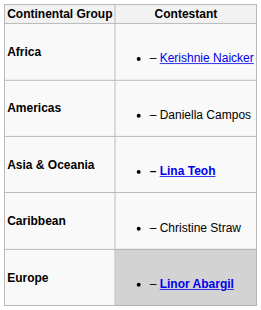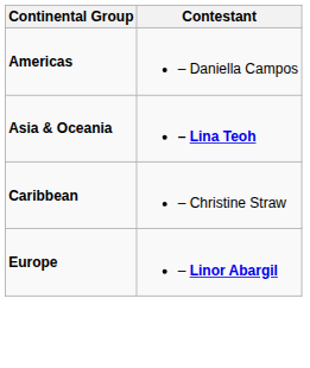 <table class="wikitable sortable" style="font-size:95%;">
 <tr>
 <th>Continental Group</th>
 <th>Contestant</th>
-</tr>
-<tr>
-<td><strong>Africa</strong></td>
-<td><br><ul><li> – <a href='#'>Kerishnie Naicker</a></li></ul></td>
 </tr>
 <tr>
 <td><strong>Americas</strong></td>
 <td><br><ul><li> – Daniella Campos</li></ul></td>
 </tr>
 <tr>
 <td><strong>Asia & Oceania</strong></td>
 <td><strong><br><ul><li> – <a href='#'>Lina Teoh</a></li></ul></strong></td>
 </tr>
 <tr>
 <td><strong>Caribbean</strong></td>
 <td><br><ul><li> – Christine Straw</li></ul></td>
 </tr>
 <tr>
 <td><strong>Europe</strong></td>
-<td style="background: lightgrey;"><br><ul><li> – <strong><a href='#'>Linor Abargil</a></strong></li></ul></td>
+<td><br><ul><li> – <strong><a href='#'>Linor Abargil</a></strong></li></ul></td>
 </tr>
 </table>
